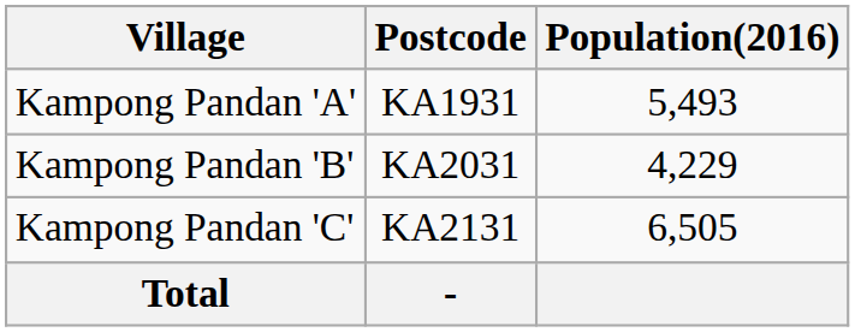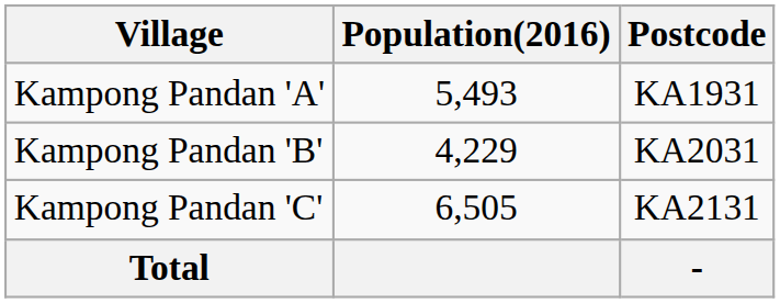 <table class="wikitable sortable">
 <tr>
 <th>Village</th>
+<th>Population(2016)</th>
 <th>Postcode</th>
-<th>Population(2016)</th>
 </tr>
 <tr>
 <td>Kampong Pandan 'A'</td>
+<td align="center">5,493</td>
 <td align="center">KA1931</td>
-<td align="center">5,493</td>
 </tr>
 <tr>
 <td>Kampong Pandan 'B'</td>
+<td align="center">4,229</td>
 <td align="center">KA2031</td>
-<td align="center">4,229</td>
 </tr>
 <tr>
 <td>Kampong Pandan 'C'</td>
+<td align="center">6,505</td>
 <td align="center">KA2131</td>
-<td align="center">6,505</td>
 </tr>
 <tr>
 <th>Total</th>
+<th></th>
 <th>-</th>
-<th></th>
 </tr>
 </table>
